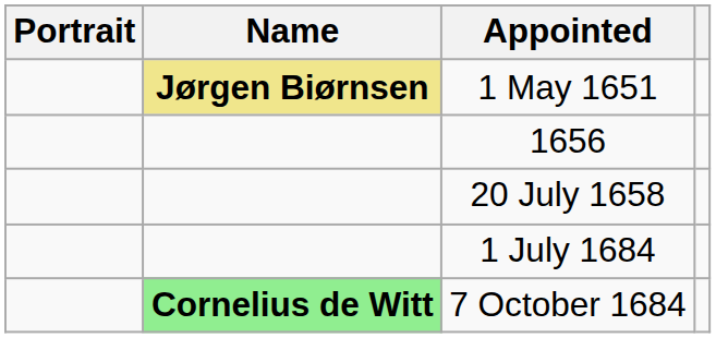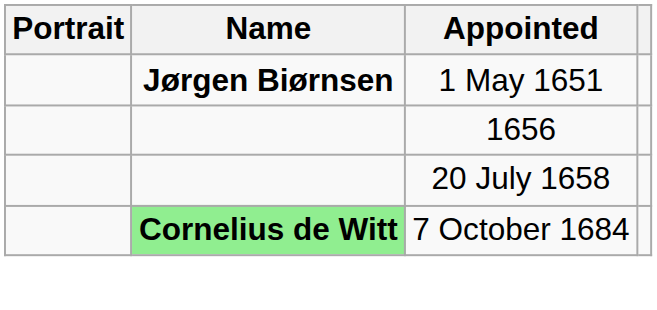 <table class="wikitable" style="text-align:center">
 <tr>
 <th>Portrait</th>
 <th>Name<br></th>
 <th>Appointed</th>
 <th></th>
 </tr>
 <tr>
 <td></td>
-<td style="background: khaki;"><strong>Jørgen Biørnsen</strong><br></td>
+<td><strong>Jørgen Biørnsen</strong><br></td>
 <td>1 May 1651</td>
 <td></td>
 </tr>
 <tr>
 <td></td>
 <td><strong></strong><br></td>
 <td>1656</td>
 <td></td>
 </tr>
 <tr>
 <td></td>
 <td><strong></strong><br></td>
 <td>20 July 1658</td>
 <td></td>
 </tr>
 <tr>
 <td></td>
-<td><strong></strong><br></td>
-<td>1 July 1684</td>
-<td></td>
-</tr>
-<tr>
-<td></td>
 <td style="background: lightgreen;"><strong>Cornelius de Witt</strong><br></td>
 <td>7 October 1684</td>
 <td></td>
 </tr>
 </table>
